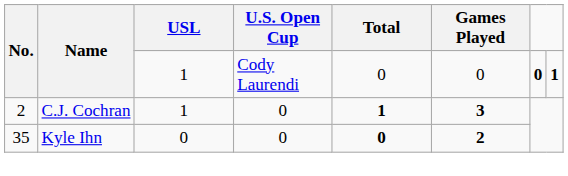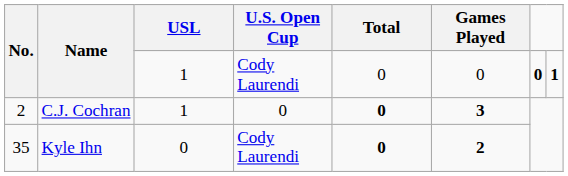 <table class="wikitable sortable" style="text-align: center;">
 <tr>
 <th rowspan=2>No.</th>
 <th rowspan=2>Name</th>
 <th style="width:85px;"><a href='#'>USL</a></th>
 <th style="width:85px;"><a href='#'>U.S. Open Cup</a></th>
 <th style="width:85px;"><strong>Total</strong></th>
 <th style="width:85px;"><strong>Games Played</strong></th>
 </tr>
 <tr>
 <td>1</td>
 <td align=left> <a href='#'>Cody Laurendi</a></td>
 <td>0</td>
 <td>0</td>
 <td><strong>0</strong></td>
 <td><strong>1</strong></td>
 </tr>
 <tr>
 <td>2</td>
 <td align=left> <a href='#'>C.J. Cochran</a></td>
 <td>1</td>
 <td>0</td>
-<td><strong>1</strong></td>
+<td><strong>0</strong></td>
 <td><strong>3</strong></td>
 </tr>
 <tr>
 <td>35</td>
 <td align=left> <a href='#'>Kyle Ihn</a></td>
 <td>0</td>
-<td>0</td>
+<td align=left> <a href='#'>Cody Laurendi</a></td>
 <td><strong>0</strong></td>
 <td><strong>2</strong></td>
 </tr>
 </table>
